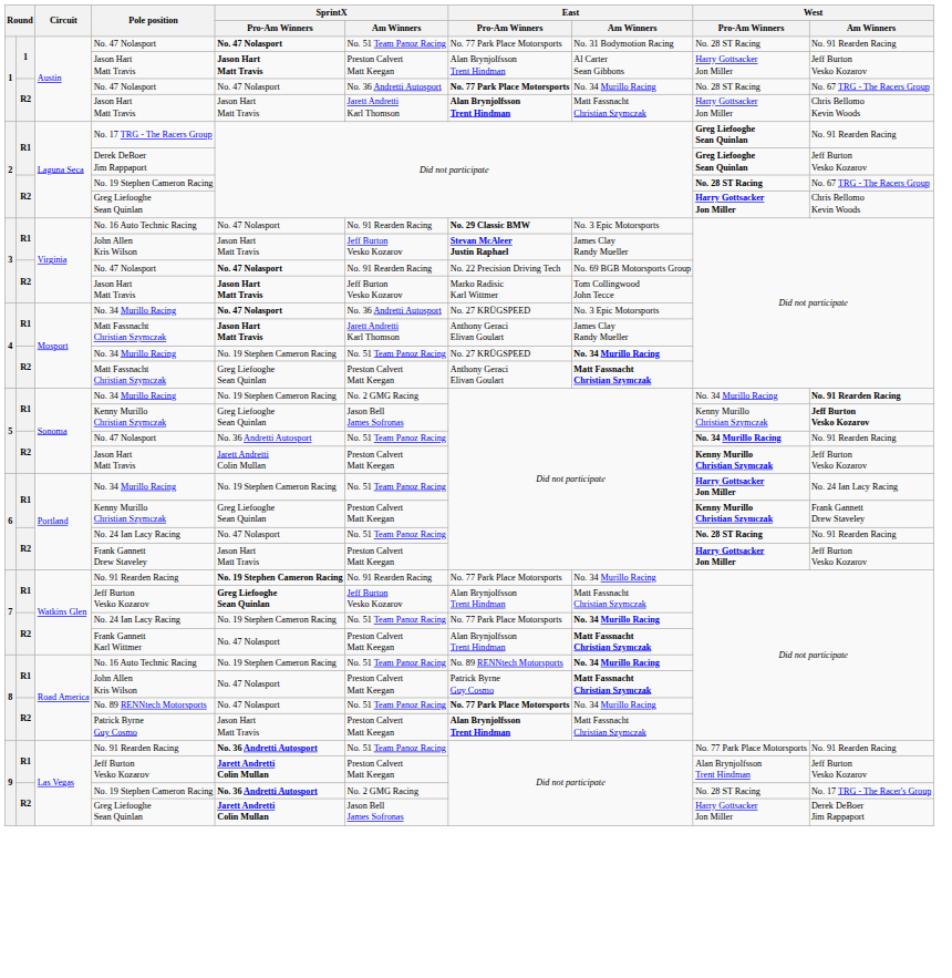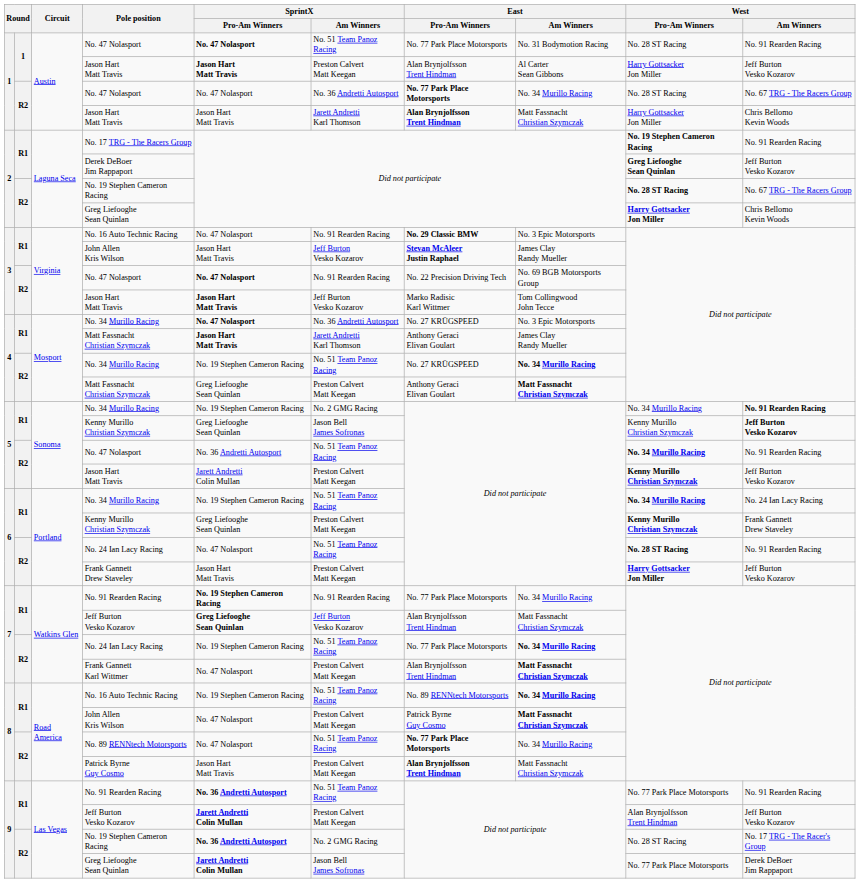 <table class="wikitable" style="font-size: 75%;">
 <tr>
 <th rowspan=2 colspan=2>Round</th>
 <th rowspan=2>Circuit</th>
 <th rowspan=2>Pole position</th>
 <th colspan=2>SprintX</th>
 <th colspan=2>East</th>
 <th colspan=2>West</th>
 </tr>
 <tr>
 <th>Pro-Am Winners</th>
 <th>Am Winners</th>
 <th>Pro-Am Winners</th>
 <th>Am Winners</th>
 <th>Pro-Am Winners</th>
 <th>Am Winners</th>
 </tr>
 <tr>
 <th rowspan=4>1</th>
 <th rowspan=2>1</th>
 <td rowspan=4> <a href='#'>Austin</a></td>
 <td> No. 47 Nolasport</td>
 <td><strong> No. 47 Nolasport</strong></td>
 <td> No. 51 <a href='#'>Team Panoz Racing</a></td>
 <td> No. 77 Park Place Motorsports</td>
 <td> No. 31 Bodymotion Racing</td>
 <td> No. 28 ST Racing</td>
 <td> No. 91 Rearden Racing</td>
 </tr>
 <tr>
 <td> Jason Hart<br> Matt Travis</td>
 <td><strong> Jason Hart<br> Matt Travis</strong></td>
 <td> Preston Calvert<br> Matt Keegan</td>
 <td> Alan Brynjolfsson<br> <a href='#'>Trent Hindman</a></td>
 <td> Al Carter<br> Sean Gibbons</td>
 <td> <a href='#'>Harry Gottsacker</a><br> Jon Miller</td>
 <td> Jeff Burton<br> Vesko Kozarov</td>
 </tr>
 <tr>
 <th rowspan=2>R2</th>
 <td> No. 47 Nolasport</td>
 <td> No. 47 Nolasport</td>
 <td> No. 36 <a href='#'>Andretti Autosport</a></td>
 <td><strong> No. 77 Park Place Motorsports</strong></td>
 <td> No. 34 <a href='#'>Murillo Racing</a></td>
 <td> No. 28 ST Racing</td>
 <td> No. 67 <a href='#'>TRG - The Racers Group</a></td>
 </tr>
 <tr>
 <td> Jason Hart<br> Matt Travis</td>
 <td> Jason Hart<br> Matt Travis</td>
 <td> <a href='#'>Jarett Andretti</a><br> Karl Thomson</td>
 <td><strong> Alan Brynjolfsson<br> <a href='#'>Trent Hindman</a></strong></td>
 <td> Matt Fassnacht<br> <a href='#'>Christian Szymczak</a></td>
 <td> <a href='#'>Harry Gottsacker</a><br> Jon Miller</td>
 <td> Chris Bellomo<br> Kevin Woods</td>
 </tr>
 <tr>
 <th rowspan=4>2</th>
 <th rowspan=2>R1</th>
 <td rowspan=4> <a href='#'>Laguna Seca</a></td>
 <td> No. 17 <a href='#'>TRG - The Racers Group</a></td>
 <td rowspan=4 colspan=4 align=center><em>Did not participate</em></td>
-<td><strong> Greg Liefooghe<br> Sean Quinlan</strong></td>
+<td><strong> No. 19 Stephen Cameron Racing</strong></td>
 <td> No. 91 Rearden Racing</td>
 </tr>
 <tr>
 <td> Derek DeBoer<br> Jim Rappaport</td>
 <td><strong> Greg Liefooghe<br> Sean Quinlan</strong></td>
 <td> Jeff Burton<br> Vesko Kozarov</td>
 </tr>
 <tr>
 <th rowspan=2>R2</th>
 <td> No. 19 Stephen Cameron Racing</td>
 <td><strong> No. 28 ST Racing</strong></td>
 <td> No. 67 <a href='#'>TRG - The Racers Group</a></td>
 </tr>
 <tr>
 <td> Greg Liefooghe<br> Sean Quinlan</td>
 <td><strong> <a href='#'>Harry Gottsacker</a><br> Jon Miller</strong></td>
 <td> Chris Bellomo<br> Kevin Woods</td>
 </tr>
 <tr>
 <th rowspan=4>3</th>
 <th rowspan=2>R1</th>
 <td rowspan=4> <a href='#'>Virginia</a></td>
 <td> No. 16 Auto Technic Racing</td>
 <td> No. 47 Nolasport</td>
 <td> No. 91 Rearden Racing</td>
 <td><strong> No. 29 Classic BMW</strong></td>
 <td> No. 3 Epic Motorsports</td>
 <td rowspan=8 colspan=2 align=center><em>Did not participate</em></td>
 </tr>
 <tr>
 <td> John Allen<br> Kris Wilson</td>
 <td> Jason Hart<br> Matt Travis</td>
 <td> <a href='#'>Jeff Burton</a><br> Vesko Kozarov</td>
 <td><strong> <a href='#'>Stevan McAleer</a><br> Justin Raphael</strong></td>
 <td> James Clay<br> Randy Mueller</td>
 </tr>
 <tr>
 <th rowspan=2>R2</th>
 <td> No. 47 Nolasport</td>
 <td><strong> No. 47 Nolasport</strong></td>
 <td> No. 91 Rearden Racing</td>
 <td> No. 22 Precision Driving Tech</td>
 <td> No. 69 BGB Motorsports Group</td>
 </tr>
 <tr>
 <td> Jason Hart<br> Matt Travis</td>
 <td><strong> Jason Hart<br> Matt Travis</strong></td>
 <td> Jeff Burton<br> Vesko Kozarov</td>
 <td> Marko Radisic<br> Karl Wittmer</td>
 <td> Tom Collingwood<br> John Tecce</td>
 </tr>
 <tr>
 <th rowspan=4>4</th>
 <th rowspan=2>R1</th>
 <td rowspan=4> <a href='#'>Mosport</a></td>
 <td> No. 34 <a href='#'>Murillo Racing</a></td>
 <td><strong> No. 47 Nolasport</strong></td>
 <td> No. 36 <a href='#'>Andretti Autosport</a></td>
 <td> No. 27 KRÜGSPEED</td>
 <td> No. 3 Epic Motorsports</td>
 </tr>
 <tr>
 <td> Matt Fassnacht<br> <a href='#'>Christian Szymczak</a></td>
 <td><strong> Jason Hart<br> Matt Travis</strong></td>
 <td> <a href='#'>Jarett Andretti</a><br> Karl Thomson</td>
 <td> Anthony Geraci<br> Elivan Goulart</td>
 <td> James Clay<br> Randy Mueller</td>
 </tr>
 <tr>
 <th rowspan=2>R2</th>
 <td> No. 34 <a href='#'>Murillo Racing</a></td>
 <td> No. 19 Stephen Cameron Racing</td>
 <td> No. 51 <a href='#'>Team Panoz Racing</a></td>
 <td> No. 27 KRÜGSPEED</td>
 <td><strong> No. 34 <a href='#'>Murillo Racing</a></strong></td>
 </tr>
 <tr>
 <td> Matt Fassnacht<br> <a href='#'>Christian Szymczak</a></td>
 <td> Greg Liefooghe<br> Sean Quinlan</td>
 <td> Preston Calvert<br> Matt Keegan</td>
 <td> Anthony Geraci<br> Elivan Goulart</td>
 <td><strong> Matt Fassnacht<br> <a href='#'>Christian Szymczak</a></strong></td>
 </tr>
 <tr>
 <th rowspan=4>5</th>
 <th rowspan=2>R1</th>
 <td rowspan=4> <a href='#'>Sonoma</a></td>
 <td> No. 34 <a href='#'>Murillo Racing</a></td>
 <td> No. 19 Stephen Cameron Racing</td>
 <td> No. 2 GMG Racing</td>
 <td rowspan=8 colspan=2 align=center><em>Did not participate</em></td>
 <td> No. 34 <a href='#'>Murillo Racing</a></td>
 <td><strong> No. 91 Rearden Racing</strong></td>
 </tr>
 <tr>
 <td> Kenny Murillo<br> <a href='#'>Christian Szymczak</a></td>
 <td> Greg Liefooghe<br> Sean Quinlan</td>
 <td> Jason Bell<br> <a href='#'>James Sofronas</a></td>
 <td> Kenny Murillo<br> <a href='#'>Christian Szymczak</a></td>
 <td><strong> Jeff Burton<br> Vesko Kozarov</strong></td>
 </tr>
 <tr>
 <th rowspan=2>R2</th>
 <td> No. 47 Nolasport</td>
 <td> No. 36 <a href='#'>Andretti Autosport</a></td>
 <td> No. 51 <a href='#'>Team Panoz Racing</a></td>
 <td><strong> No. 34 <a href='#'>Murillo Racing</a></strong></td>
 <td> No. 91 Rearden Racing</td>
 </tr>
 <tr>
 <td> Jason Hart<br> Matt Travis</td>
 <td> <a href='#'>Jarett Andretti</a><br> Colin Mullan</td>
 <td> Preston Calvert<br> Matt Keegan</td>
 <td><strong> Kenny Murillo<br> <a href='#'>Christian Szymczak</a></strong></td>
 <td> Jeff Burton<br> Vesko Kozarov</td>
 </tr>
 <tr>
 <th rowspan=4>6</th>
 <th rowspan=2>R1</th>
 <td rowspan=4> <a href='#'>Portland</a></td>
 <td> No. 34 <a href='#'>Murillo Racing</a></td>
 <td> No. 19 Stephen Cameron Racing</td>
 <td> No. 51 <a href='#'>Team Panoz Racing</a></td>
-<td><strong> <a href='#'>Harry Gottsacker</a><br> Jon Miller</strong></td>
+<td><strong> No. 34 <a href='#'>Murillo Racing</a></strong></td>
 <td> No. 24 Ian Lacy Racing</td>
 </tr>
 <tr>
 <td> Kenny Murillo<br> <a href='#'>Christian Szymczak</a></td>
 <td> Greg Liefooghe<br> Sean Quinlan</td>
 <td> Preston Calvert<br> Matt Keegan</td>
 <td><strong> Kenny Murillo<br> <a href='#'>Christian Szymczak</a></strong></td>
 <td> Frank Gannett<br> Drew Staveley</td>
 </tr>
 <tr>
 <th rowspan=2>R2</th>
 <td> No. 24 Ian Lacy Racing</td>
 <td> No. 47 Nolasport</td>
 <td> No. 51 <a href='#'>Team Panoz Racing</a></td>
 <td><strong> No. 28 ST Racing</strong></td>
 <td> No. 91 Rearden Racing</td>
 </tr>
 <tr>
 <td> Frank Gannett<br> Drew Staveley</td>
 <td> Jason Hart<br> Matt Travis</td>
 <td> Preston Calvert<br> Matt Keegan</td>
 <td><strong> <a href='#'>Harry Gottsacker</a><br> Jon Miller</strong></td>
 <td> Jeff Burton<br> Vesko Kozarov</td>
 </tr>
 <tr>
 <th rowspan=4>7</th>
 <th rowspan=2>R1</th>
 <td rowspan=4> <a href='#'>Watkins Glen</a></td>
 <td> No. 91 Rearden Racing</td>
 <td><strong> No. 19 Stephen Cameron Racing</strong></td>
 <td> No. 91 Rearden Racing</td>
 <td> No. 77 Park Place Motorsports</td>
 <td> No. 34 <a href='#'>Murillo Racing</a></td>
 <td rowspan=8 colspan=2 align=center><em>Did not participate</em></td>
 </tr>
 <tr>
 <td> Jeff Burton<br> Vesko Kozarov</td>
 <td><strong> Greg Liefooghe<br> Sean Quinlan</strong></td>
 <td> <a href='#'>Jeff Burton</a><br> Vesko Kozarov</td>
 <td> Alan Brynjolfsson<br> <a href='#'>Trent Hindman</a></td>
 <td> Matt Fassnacht<br> <a href='#'>Christian Szymczak</a></td>
 </tr>
 <tr>
 <th rowspan=2>R2</th>
 <td> No. 24 Ian Lacy Racing</td>
 <td> No. 19 Stephen Cameron Racing</td>
 <td> No. 51 <a href='#'>Team Panoz Racing</a></td>
 <td> No. 77 Park Place Motorsports</td>
 <td><strong> No. 34 <a href='#'>Murillo Racing</a></strong></td>
 </tr>
 <tr>
 <td> Frank Gannett<br> Karl Wittmer</td>
 <td> No. 47 Nolasport</td>
 <td> Preston Calvert<br> Matt Keegan</td>
 <td> Alan Brynjolfsson<br> <a href='#'>Trent Hindman</a></td>
 <td><strong> Matt Fassnacht<br> <a href='#'>Christian Szymczak</a></strong></td>
 </tr>
 <tr>
 <th rowspan=4>8</th>
 <th rowspan=2>R1</th>
 <td rowspan=4> <a href='#'>Road America</a></td>
 <td> No. 16 Auto Technic Racing</td>
 <td> No. 19 Stephen Cameron Racing</td>
 <td> No. 51 <a href='#'>Team Panoz Racing</a></td>
 <td> No. 89 <a href='#'>RENNtech Motorsports</a></td>
 <td><strong> No. 34 <a href='#'>Murillo Racing</a></strong></td>
 </tr>
 <tr>
 <td> John Allen<br> Kris Wilson</td>
 <td> No. 47 Nolasport</td>
 <td> Preston Calvert<br> Matt Keegan</td>
 <td> Patrick Byrne<br> <a href='#'>Guy Cosmo</a></td>
 <td><strong> Matt Fassnacht<br> <a href='#'>Christian Szymczak</a></strong></td>
 </tr>
 <tr>
 <th rowspan=2>R2</th>
 <td> No. 89 <a href='#'>RENNtech Motorsports</a></td>
 <td> No. 47 Nolasport</td>
 <td> No. 51 <a href='#'>Team Panoz Racing</a></td>
 <td><strong> No. 77 Park Place Motorsports</strong></td>
 <td> No. 34 <a href='#'>Murillo Racing</a></td>
 </tr>
 <tr>
 <td> Patrick Byrne<br> <a href='#'>Guy Cosmo</a></td>
 <td> Jason Hart<br> Matt Travis</td>
 <td> Preston Calvert<br> Matt Keegan</td>
 <td><strong> Alan Brynjolfsson<br> <a href='#'>Trent Hindman</a></strong></td>
 <td> Matt Fassnacht<br> <a href='#'>Christian Szymczak</a></td>
 </tr>
 <tr>
 <th rowspan=4>9</th>
 <th rowspan=2>R1</th>
 <td rowspan=4> <a href='#'>Las Vegas</a></td>
 <td> No. 91 Rearden Racing</td>
 <td><strong> No. 36 <a href='#'>Andretti Autosport</a></strong></td>
 <td> No. 51 <a href='#'>Team Panoz Racing</a></td>
 <td rowspan=4 colspan=2 align=center><em>Did not participate</em></td>
 <td> No. 77 Park Place Motorsports</td>
 <td> No. 91 Rearden Racing</td>
 </tr>
 <tr>
 <td> Jeff Burton<br> Vesko Kozarov</td>
 <td><strong> <a href='#'>Jarett Andretti</a><br> Colin Mullan</strong></td>
 <td> Preston Calvert<br> Matt Keegan</td>
 <td> Alan Brynjolfsson<br> <a href='#'>Trent Hindman</a></td>
 <td> Jeff Burton<br> Vesko Kozarov</td>
 </tr>
 <tr>
 <th rowspan=2>R2</th>
 <td> No. 19 Stephen Cameron Racing</td>
 <td><strong> No. 36 <a href='#'>Andretti Autosport</a></strong></td>
 <td> No. 2 GMG Racing</td>
 <td> No. 28 ST Racing</td>
 <td> No. 17 <a href='#'>TRG - The Racer's Group</a></td>
 </tr>
 <tr>
 <td> Greg Liefooghe<br> Sean Quinlan</td>
 <td><strong> <a href='#'>Jarett Andretti</a><br> Colin Mullan</strong></td>
 <td> Jason Bell<br> <a href='#'>James Sofronas</a></td>
-<td> <a href='#'>Harry Gottsacker</a><br> Jon Miller</td>
+<td> No. 77 Park Place Motorsports</td>
 <td> Derek DeBoer<br> Jim Rappaport</td>
 </tr>
 </table>
